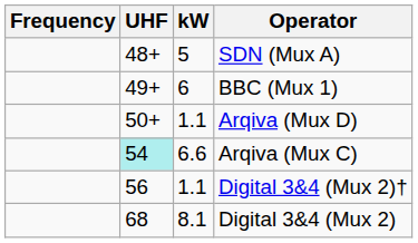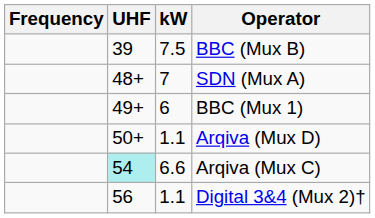 <table class="wikitable sortable">
 <tr>
 <th>Frequency</th>
 <th>UHF</th>
 <th>kW</th>
 <th>Operator</th>
 </tr>
 <tr>
 <td></td>
+<td>39</td>
+<td>7.5</td>
+<td><a href='#'>BBC</a> (Mux B)</td>
+</tr>
+<tr>
+<td></td>
 <td>48+</td>
-<td>5</td>
+<td>7</td>
 <td><a href='#'>SDN</a> (Mux A)</td>
 </tr>
 <tr>
 <td></td>
 <td>49+</td>
 <td>6</td>
 <td>BBC (Mux 1)</td>
 </tr>
 <tr>
 <td></td>
 <td>50+</td>
 <td>1.1</td>
 <td><a href='#'>Arqiva</a> (Mux D)</td>
 </tr>
 <tr>
 <td></td>
 <td style="background: paleturquoise;">54</td>
 <td>6.6</td>
 <td>Arqiva (Mux C)</td>
 </tr>
 <tr>
 <td></td>
 <td>56</td>
 <td>1.1</td>
 <td><a href='#'>Digital 3&4</a> (Mux 2)†</td>
 </tr>
-<tr>
-<td></td>
-<td>68</td>
-<td>8.1</td>
-<td>Digital 3&4 (Mux 2)</td>
-</tr>
 </table>
